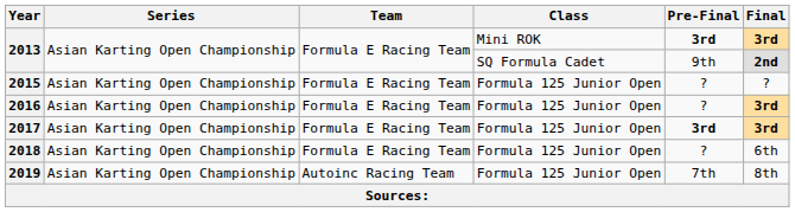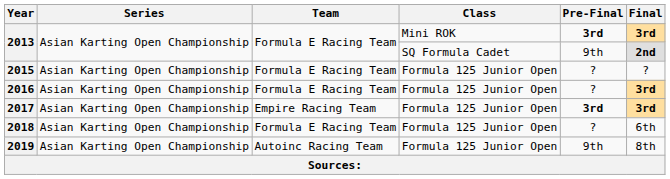 <table class="wikitable" style="text-align:center; font-size:90%">
 <tr>
 <th>Year</th>
 <th>Series</th>
 <th>Team</th>
 <th>Class</th>
 <th>Pre-Final</th>
 <th>Final</th>
 </tr>
 <tr>
 <th rowspan="2">2013</th>
 <td rowspan="2" align="left">Asian Karting Open Championship</td>
 <td rowspan="2" align="left">Formula E Racing Team</td>
 <td align="left">Mini ROK</td>
 <td><strong>3rd</strong></td>
 <td style="background:#FFDF9F;"><strong>3rd</strong></td>
 </tr>
 <tr>
 <td align="left">SQ Formula Cadet</td>
 <td>9th</td>
 <td style="background:#DFDFDF"><strong>2nd</strong></td>
 </tr>
 <tr>
 <th>2015</th>
 <td align="left">Asian Karting Open Championship</td>
 <td align="left">Formula E Racing Team</td>
 <td align="left">Formula 125 Junior Open</td>
 <td>?</td>
 <td>?</td>
 </tr>
 <tr>
 <th>2016</th>
 <td align="left">Asian Karting Open Championship</td>
 <td align="left">Formula E Racing Team</td>
 <td align="left">Formula 125 Junior Open</td>
 <td>?</td>
 <td style="background:#FFDF9F;"><strong>3rd</strong></td>
 </tr>
 <tr>
 <th>2017</th>
 <td align="left">Asian Karting Open Championship</td>
-<td align="left">Formula E Racing Team</td>
+<td align="left">Empire Racing Team</td>
 <td align="left">Formula 125 Junior Open</td>
 <td><strong>3rd</strong></td>
 <td style="background:#FFDF9F;"><strong>3rd</strong></td>
 </tr>
 <tr>
 <th>2018</th>
 <td align="left">Asian Karting Open Championship</td>
 <td align="left">Formula E Racing Team</td>
 <td align="left">Formula 125 Junior Open</td>
 <td>?</td>
 <td>6th</td>
 </tr>
 <tr>
 <th>2019</th>
 <td align="left">Asian Karting Open Championship</td>
 <td align="left">Autoinc Racing Team</td>
 <td align="left">Formula 125 Junior Open</td>
-<td>7th</td>
+<td>9th</td>
 <td>8th</td>
 </tr>
 <tr>
 <th colspan="6">Sources:</th>
 </tr>
 </table>
